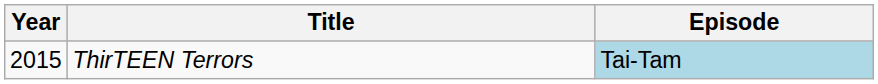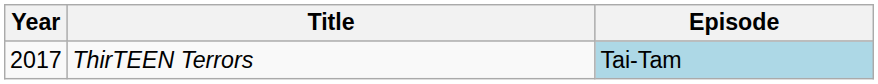 <table class="wikitable" style="width:600px">
 <tr>
 <th width=10>Year</th>
 <th>Title</th>
 <th>Episode</th>
 </tr>
 <tr>
-<td>2015</td>
+<td>2017</td>
 <td><em>ThirTEEN Terrors</em></td>
 <td style="background: lightblue;">Tai-Tam</td>
 </tr>
 </table>
